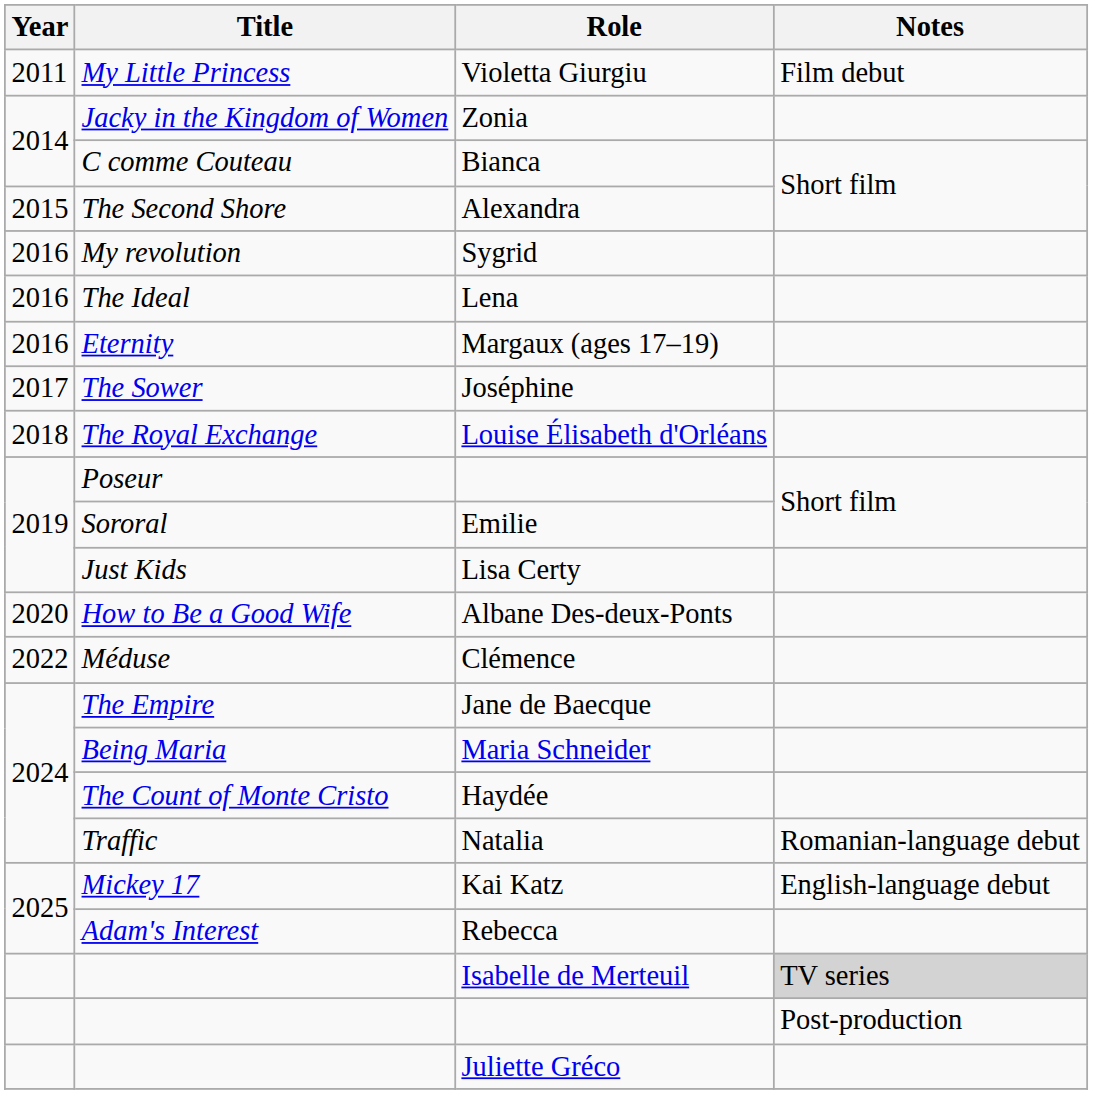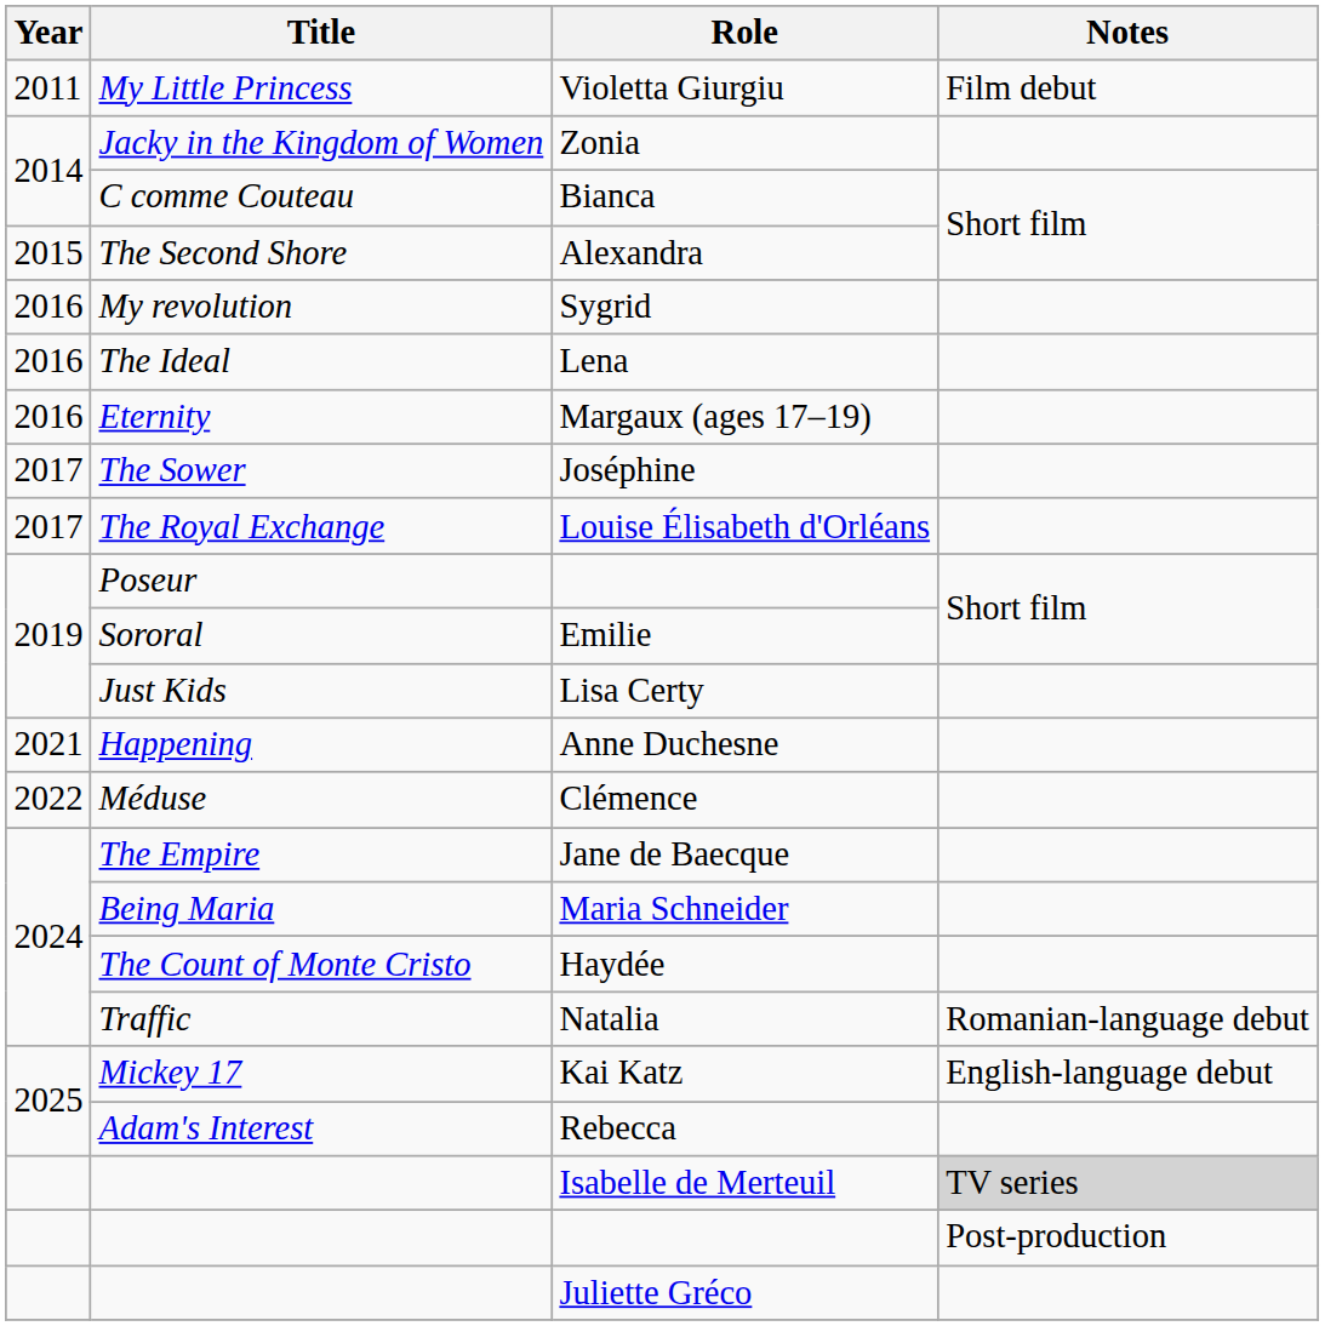 <table class="wikitable sortable">
 <tr>
 <th>Year</th>
 <th>Title</th>
 <th>Role</th>
 <th class="unsortable">Notes</th>
 </tr>
 <tr>
 <td>2011</td>
 <td><em><a href='#'>My Little Princess</a></em></td>
 <td>Violetta Giurgiu</td>
 <td>Film debut</td>
 </tr>
 <tr>
 <td rowspan="2">2014</td>
 <td><em><a href='#'>Jacky in the Kingdom of Women</a></em></td>
 <td>Zonia</td>
 <td></td>
 </tr>
 <tr>
 <td><em>C comme Couteau</em></td>
 <td>Bianca</td>
 <td rowspan="2">Short film</td>
 </tr>
 <tr>
 <td>2015</td>
 <td><em>The Second Shore</em></td>
 <td>Alexandra</td>
 </tr>
 <tr>
 <td>2016</td>
 <td><em>My revolution</em></td>
 <td>Sygrid</td>
 <td></td>
 </tr>
 <tr>
 <td>2016</td>
 <td><em>The Ideal</em></td>
 <td>Lena</td>
 <td></td>
 </tr>
 <tr>
 <td>2016</td>
 <td><em><a href='#'>Eternity</a></em></td>
 <td>Margaux (ages 17–19)</td>
 <td></td>
 </tr>
 <tr>
 <td>2017</td>
 <td><em><a href='#'>The Sower</a></em></td>
 <td>Joséphine</td>
 <td></td>
 </tr>
 <tr>
-<td>2018</td>
+<td>2017</td>
 <td><em><a href='#'>The Royal Exchange</a></em></td>
 <td><a href='#'>Louise Élisabeth d'Orléans</a></td>
 <td></td>
 </tr>
 <tr>
 <td rowspan="3">2019</td>
 <td><em>Poseur</em></td>
 <td></td>
 <td rowspan="2">Short film</td>
 </tr>
 <tr>
 <td><em>Sororal</em></td>
 <td>Emilie</td>
 </tr>
 <tr>
 <td><em>Just Kids</em></td>
 <td>Lisa Certy</td>
 <td></td>
 </tr>
 <tr>
-<td>2020</td>
-<td><em><a href='#'>How to Be a Good Wife</a></em></td>
-<td>Albane Des-deux-Ponts</td>
+<td>2021</td>
+<td><em><a href='#'>Happening</a></em></td>
+<td>Anne Duchesne</td>
 <td></td>
 </tr>
 <tr>
 <td>2022</td>
 <td><em>Méduse</em></td>
 <td>Clémence</td>
 <td></td>
 </tr>
 <tr>
 <td rowspan="4">2024</td>
 <td><em><a href='#'>The Empire</a></em></td>
 <td>Jane de Baecque</td>
 <td></td>
 </tr>
 <tr>
 <td><em><a href='#'>Being Maria</a></em></td>
 <td><a href='#'>Maria Schneider</a></td>
 <td></td>
 </tr>
 <tr>
 <td><em><a href='#'>The Count of Monte Cristo</a></em></td>
 <td>Haydée</td>
 <td></td>
 </tr>
 <tr>
 <td><em>Traffic</em></td>
 <td>Natalia</td>
 <td>Romanian-language debut</td>
 </tr>
 <tr>
 <td rowspan=2>2025</td>
 <td><em><a href='#'>Mickey 17</a></em></td>
 <td>Kai Katz</td>
 <td>English-language debut</td>
 </tr>
 <tr>
 <td><em><a href='#'>Adam's Interest</a></em></td>
 <td>Rebecca</td>
 <td></td>
 </tr>
 <tr>
 <td></td>
 <td></td>
 <td><a href='#'>Isabelle de Merteuil</a></td>
 <td style="background: lightgrey;">TV series</td>
 </tr>
 <tr>
 <td></td>
 <td></td>
 <td></td>
 <td>Post-production</td>
 </tr>
 <tr>
 <td></td>
 <td></td>
 <td><a href='#'>Juliette Gréco</a></td>
 <td></td>
 </tr>
 </table>
